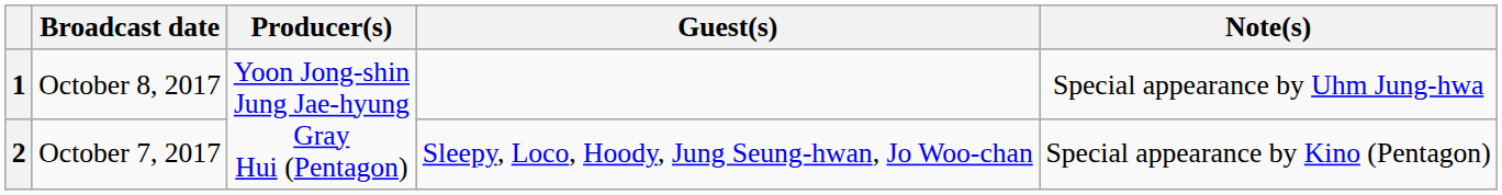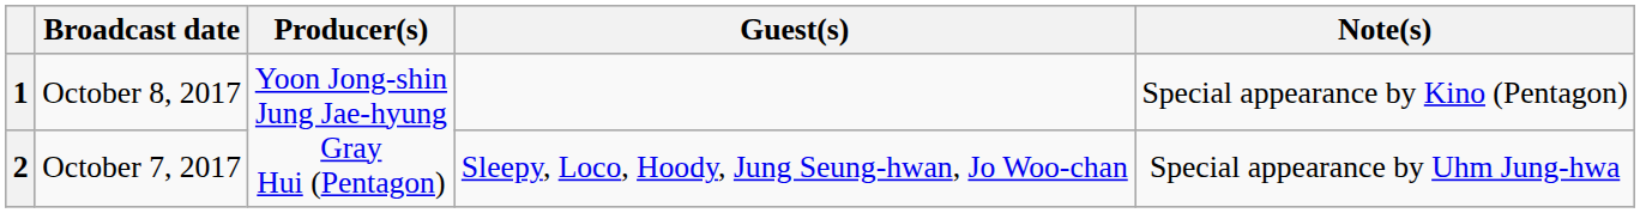 <table Class ="wikitable sortable" style="text-align:center">
 <tr>
 <th></th>
 <th>Broadcast date</th>
 <th>Producer(s)</th>
 <th>Guest(s)</th>
 <th>Note(s)</th>
 </tr>
 <tr>
 <th>1</th>
 <td>October 8, 2017</td>
 <td rowspan="2"><a href='#'>Yoon Jong-shin</a><br><a href='#'>Jung Jae-hyung</a><br><a href='#'>Gray</a><br><a href='#'>Hui</a> (<a href='#'>Pentagon</a>)</td>
 <td></td>
-<td>Special appearance by <a href='#'>Uhm Jung-hwa</a></td>
+<td>Special appearance by <a href='#'>Kino</a> (Pentagon)</td>
 </tr>
 <tr>
 <th>2</th>
 <td>October 7, 2017</td>
 <td><a href='#'>Sleepy</a>, <a href='#'>Loco</a>, <a href='#'>Hoody</a>, <a href='#'>Jung Seung-hwan</a>, <a href='#'>Jo Woo-chan</a></td>
-<td>Special appearance by <a href='#'>Kino</a> (Pentagon)</td>
+<td>Special appearance by <a href='#'>Uhm Jung-hwa</a></td>
 </tr>
 </table>
